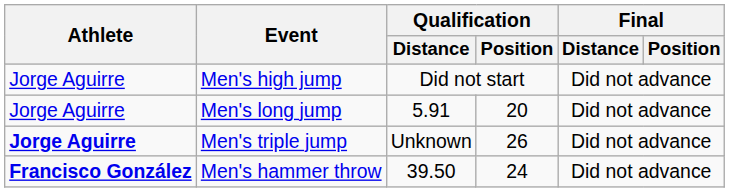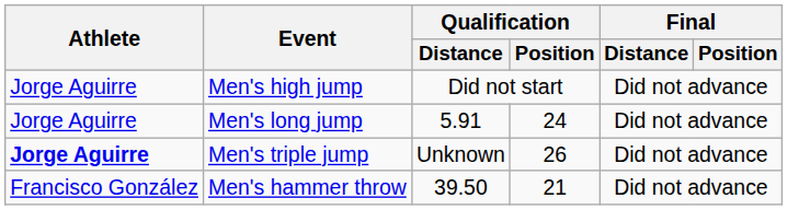 <table class=wikitable style="font-size:90%">
 <tr>
 <th rowspan="2">Athlete</th>
 <th rowspan="2">Event</th>
 <th colspan="2">Qualification</th>
 <th colspan="2">Final</th>
 </tr>
 <tr style="font-size:95%">
 <th>Distance</th>
 <th>Position</th>
 <th>Distance</th>
 <th>Position</th>
 </tr>
 <tr align=center>
 <td align=left><a href='#'>Jorge Aguirre</a></td>
 <td align=left><a href='#'>Men's high jump</a></td>
 <td colspan=2>Did not start</td>
 <td colspan=2>Did not advance</td>
 </tr>
 <tr align=center>
 <td align=left><a href='#'>Jorge Aguirre</a></td>
 <td align=left><a href='#'>Men's long jump</a></td>
 <td>5.91</td>
-<td>20</td>
+<td>24</td>
 <td colspan=2>Did not advance</td>
 </tr>
 <tr align=center>
 <td align=left><strong><a href='#'>Jorge Aguirre</a></strong></td>
 <td align=left><a href='#'>Men's triple jump</a></td>
 <td>Unknown</td>
 <td>26</td>
 <td colspan=2>Did not advance</td>
 </tr>
 <tr align=center>
-<td align=left><strong><a href='#'>Francisco González</a></strong></td>
+<td align=left><a href='#'>Francisco González</a></td>
 <td align=left><a href='#'>Men's hammer throw</a></td>
 <td>39.50</td>
-<td>24</td>
+<td>21</td>
 <td colspan=2>Did not advance</td>
 </tr>
 </table>
